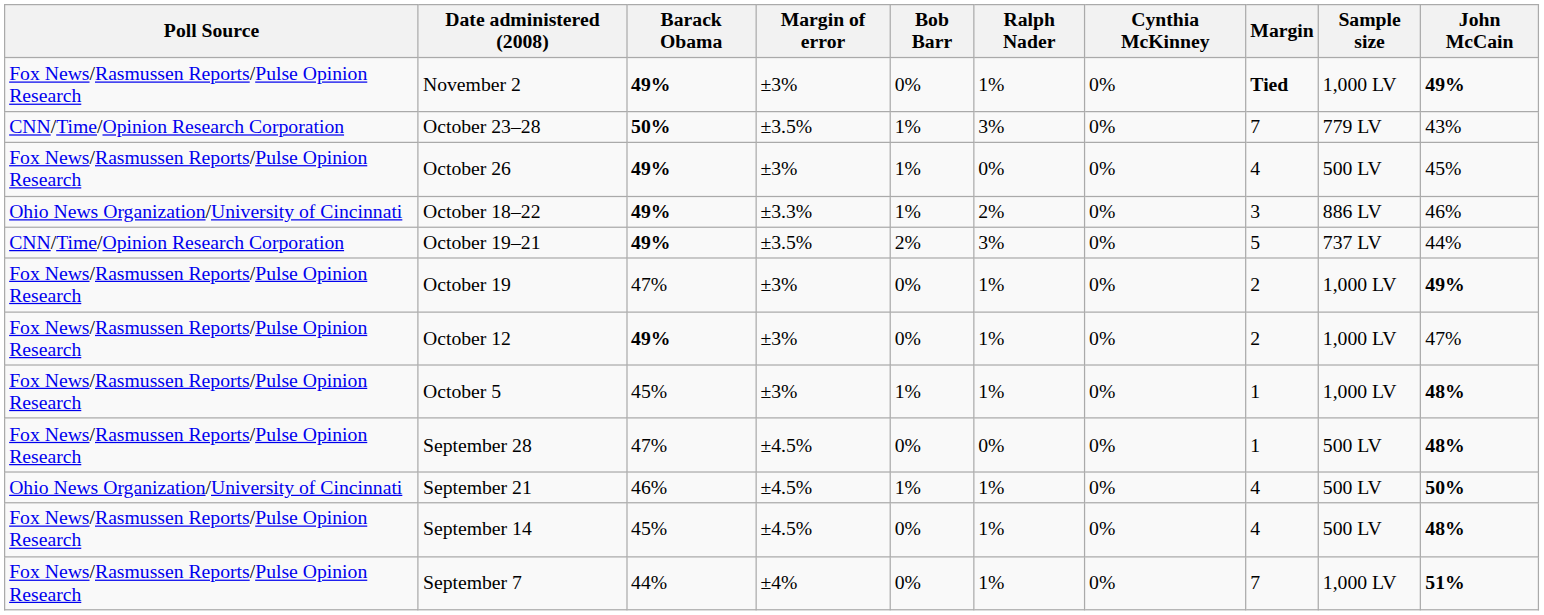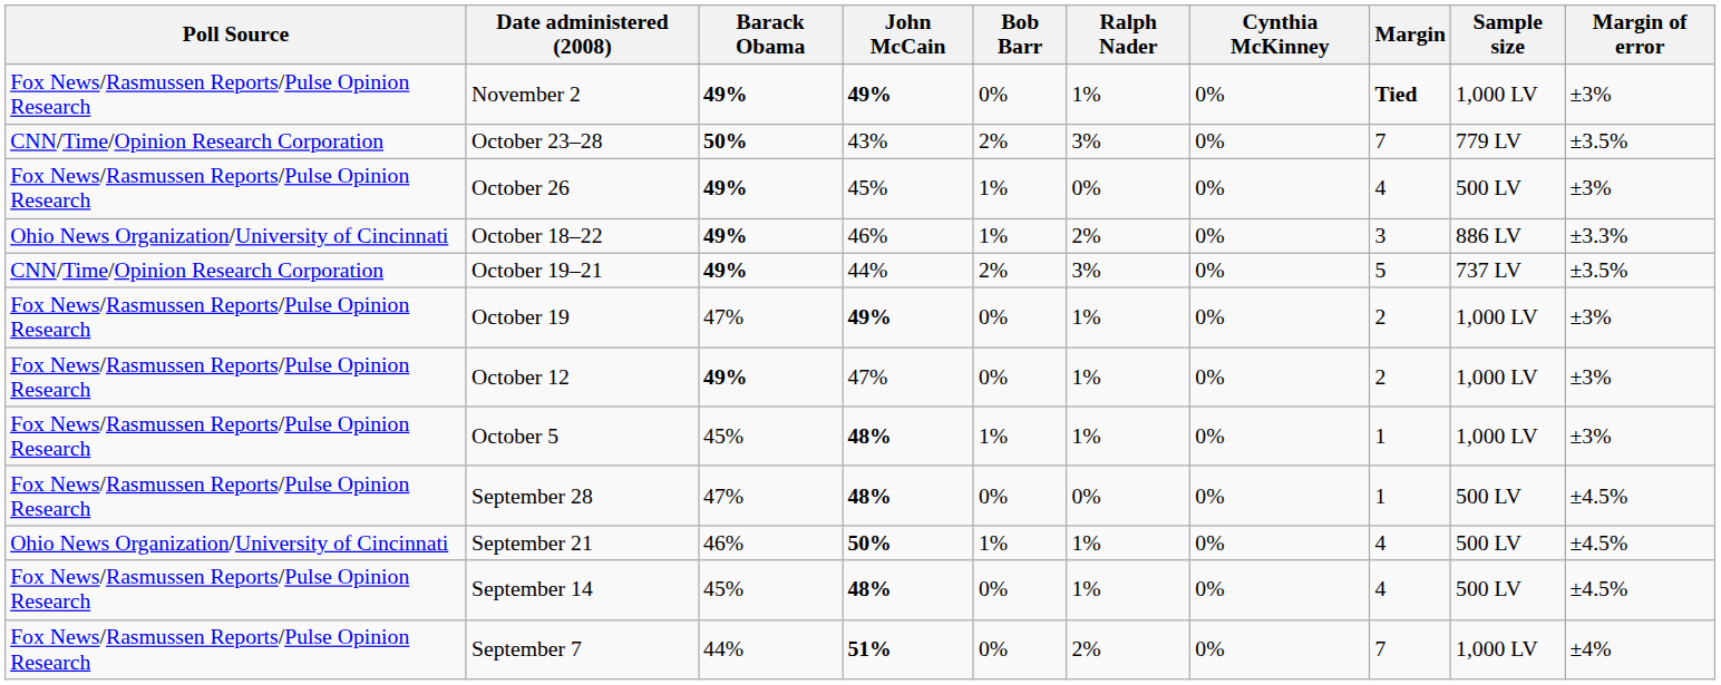 <table class="wikitable collapsible">
 <tr>
 <th>Poll Source</th>
 <th>Date administered (2008)</th>
 <th>Barack Obama</th>
-<th>Margin of error</th>
+<th>John McCain</th>
 <th>Bob Barr</th>
 <th>Ralph Nader</th>
 <th>Cynthia McKinney</th>
 <th>Margin</th>
 <th>Sample size</th>
-<th>John McCain</th>
+<th>Margin of error</th>
 </tr>
 <tr>
 <td><a href='#'>Fox News</a>/<a href='#'>Rasmussen Reports</a>/<a href='#'>Pulse Opinion Research</a></td>
 <td>November 2</td>
 <td><strong>49%</strong></td>
-<td>±3%</td>
+<td><strong>49%</strong></td>
 <td>0%</td>
 <td>1%</td>
 <td>0%</td>
 <td><strong>Tied</strong></td>
 <td>1,000 LV</td>
-<td><strong>49%</strong></td>
+<td>±3%</td>
 </tr>
 <tr>
 <td><a href='#'>CNN</a>/<a href='#'>Time</a>/<a href='#'>Opinion Research Corporation</a></td>
 <td>October 23–28</td>
 <td><strong>50%</strong></td>
-<td>±3.5%</td>
-<td>1%</td>
+<td>43%</td>
+<td>2%</td>
 <td>3%</td>
 <td>0%</td>
 <td>7</td>
 <td>779 LV</td>
-<td>43%</td>
+<td>±3.5%</td>
 </tr>
 <tr>
 <td><a href='#'>Fox News</a>/<a href='#'>Rasmussen Reports</a>/<a href='#'>Pulse Opinion Research</a></td>
 <td>October 26</td>
 <td><strong>49%</strong></td>
-<td>±3%</td>
+<td>45%</td>
 <td>1%</td>
 <td>0%</td>
 <td>0%</td>
 <td>4</td>
 <td>500 LV</td>
-<td>45%</td>
+<td>±3%</td>
 </tr>
 <tr>
 <td><a href='#'>Ohio News Organization</a>/<a href='#'>University of Cincinnati</a></td>
 <td>October 18–22</td>
 <td><strong>49%</strong></td>
-<td>±3.3%</td>
+<td>46%</td>
 <td>1%</td>
 <td>2%</td>
 <td>0%</td>
 <td>3</td>
 <td>886 LV</td>
-<td>46%</td>
+<td>±3.3%</td>
 </tr>
 <tr>
 <td><a href='#'>CNN</a>/<a href='#'>Time</a>/<a href='#'>Opinion Research Corporation</a></td>
 <td>October 19–21</td>
 <td><strong>49%</strong></td>
-<td>±3.5%</td>
+<td>44%</td>
 <td>2%</td>
 <td>3%</td>
 <td>0%</td>
 <td>5</td>
 <td>737 LV</td>
-<td>44%</td>
+<td>±3.5%</td>
 </tr>
 <tr>
 <td><a href='#'>Fox News</a>/<a href='#'>Rasmussen Reports</a>/<a href='#'>Pulse Opinion Research</a></td>
 <td>October 19</td>
 <td>47%</td>
-<td>±3%</td>
+<td><strong>49%</strong></td>
 <td>0%</td>
 <td>1%</td>
 <td>0%</td>
 <td>2</td>
 <td>1,000 LV</td>
-<td><strong>49%</strong></td>
+<td>±3%</td>
 </tr>
 <tr>
 <td><a href='#'>Fox News</a>/<a href='#'>Rasmussen Reports</a>/<a href='#'>Pulse Opinion Research</a></td>
 <td>October 12</td>
 <td><strong>49%</strong></td>
-<td>±3%</td>
+<td>47%</td>
 <td>0%</td>
 <td>1%</td>
 <td>0%</td>
 <td>2</td>
 <td>1,000 LV</td>
-<td>47%</td>
+<td>±3%</td>
 </tr>
 <tr>
 <td><a href='#'>Fox News</a>/<a href='#'>Rasmussen Reports</a>/<a href='#'>Pulse Opinion Research</a></td>
 <td>October 5</td>
 <td>45%</td>
-<td>±3%</td>
+<td><strong>48%</strong></td>
 <td>1%</td>
 <td>1%</td>
 <td>0%</td>
 <td>1</td>
 <td>1,000 LV</td>
-<td><strong>48%</strong></td>
+<td>±3%</td>
 </tr>
 <tr>
 <td><a href='#'>Fox News</a>/<a href='#'>Rasmussen Reports</a>/<a href='#'>Pulse Opinion Research</a></td>
 <td>September 28</td>
 <td>47%</td>
-<td>±4.5%</td>
+<td><strong>48%</strong></td>
 <td>0%</td>
 <td>0%</td>
 <td>0%</td>
 <td>1</td>
 <td>500 LV</td>
-<td><strong>48%</strong></td>
+<td>±4.5%</td>
 </tr>
 <tr>
 <td><a href='#'>Ohio News Organization</a>/<a href='#'>University of Cincinnati</a></td>
 <td>September 21</td>
 <td>46%</td>
-<td>±4.5%</td>
+<td><strong>50%</strong></td>
 <td>1%</td>
 <td>1%</td>
 <td>0%</td>
 <td>4</td>
 <td>500 LV</td>
-<td><strong>50%</strong></td>
+<td>±4.5%</td>
 </tr>
 <tr>
 <td><a href='#'>Fox News</a>/<a href='#'>Rasmussen Reports</a>/<a href='#'>Pulse Opinion Research</a></td>
 <td>September 14</td>
 <td>45%</td>
-<td>±4.5%</td>
+<td><strong>48%</strong></td>
 <td>0%</td>
 <td>1%</td>
 <td>0%</td>
 <td>4</td>
 <td>500 LV</td>
-<td><strong>48%</strong></td>
+<td>±4.5%</td>
 </tr>
 <tr>
 <td><a href='#'>Fox News</a>/<a href='#'>Rasmussen Reports</a>/<a href='#'>Pulse Opinion Research</a></td>
 <td>September 7</td>
 <td>44%</td>
-<td>±4%</td>
+<td><strong>51%</strong></td>
 <td>0%</td>
-<td>1%</td>
+<td>2%</td>
 <td>0%</td>
 <td>7</td>
 <td>1,000 LV</td>
-<td><strong>51%</strong></td>
+<td>±4%</td>
 </tr>
 </table>
